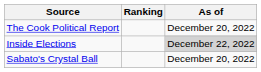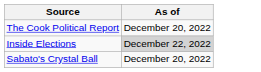 <table class="wikitable" style="text-align:center">
 <tr>
 <th>Source</th>
-<th>Ranking</th>
 <th>As of</th>
 </tr>
 <tr>
 <td align=left><a href='#'>The Cook Political Report</a></td>
-<td></td>
 <td>December 20, 2022</td>
 </tr>
 <tr>
 <td align=left><a href='#'>Inside Elections</a></td>
-<td></td>
 <td style="background: lightgrey;">December 22, 2022</td>
 </tr>
 <tr>
 <td align=left><a href='#'>Sabato's Crystal Ball</a></td>
-<td></td>
 <td>December 20, 2022</td>
 </tr>
 </table>
